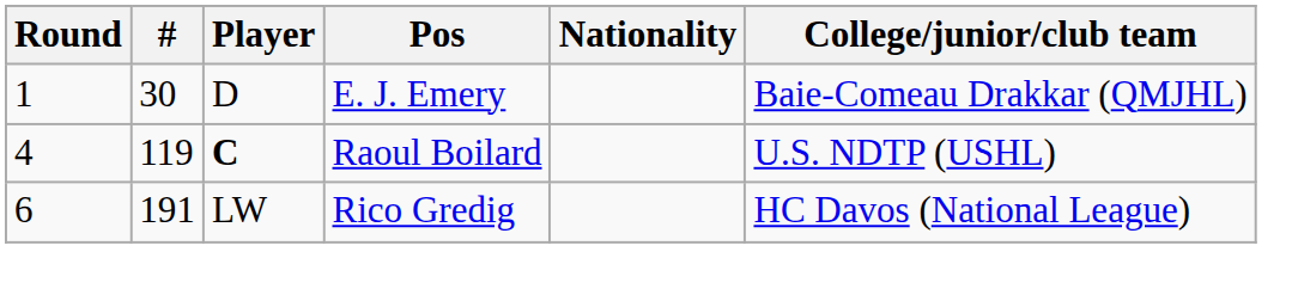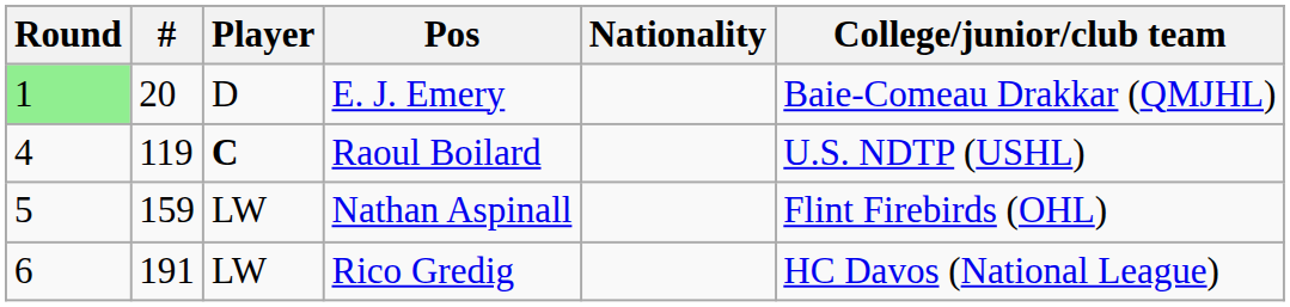 <table class="wikitable">
 <tr>
 <th>Round</th>
 <th>#</th>
 <th>Player</th>
 <th>Pos</th>
 <th>Nationality</th>
 <th>College/junior/club team</th>
 </tr>
 <tr>
-<td>1</td>
-<td>30</td>
+<td style="background: lightgreen;">1</td>
+<td>20</td>
 <td>D</td>
 <td><a href='#'>E. J. Emery</a></td>
 <td></td>
 <td><a href='#'>Baie-Comeau Drakkar</a> (<a href='#'>QMJHL</a>)</td>
 </tr>
 <tr>
 <td>4</td>
 <td>119</td>
 <td><strong>C</strong></td>
 <td><a href='#'>Raoul Boilard</a></td>
 <td></td>
 <td><a href='#'>U.S. NDTP</a> (<a href='#'>USHL</a>)</td>
 </tr>
 <tr>
+<td>5</td>
+<td>159</td>
+<td>LW</td>
+<td><a href='#'>Nathan Aspinall</a></td>
+<td></td>
+<td><a href='#'>Flint Firebirds</a> (<a href='#'>OHL</a>)</td>
+</tr>
+<tr>
 <td>6</td>
 <td>191</td>
 <td>LW</td>
 <td><a href='#'>Rico Gredig</a></td>
 <td></td>
 <td><a href='#'>HC Davos</a> (<a href='#'>National League</a>)</td>
 </tr>
 </table>
